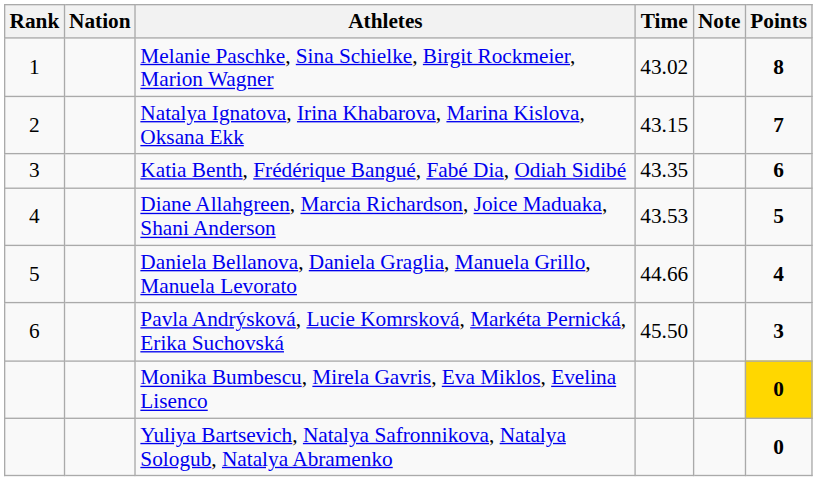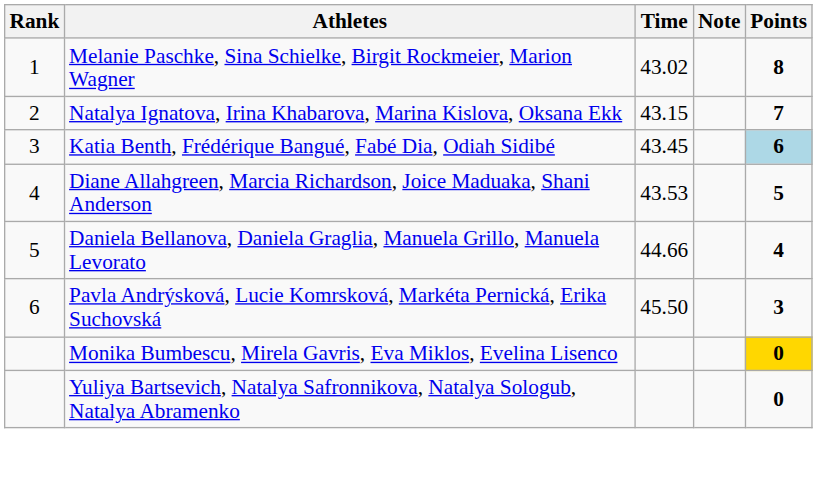 <table class="wikitable sortable" style="text-align:center">
 <tr>
 <th>Rank</th>
-<th>Nation</th>
 <th>Athletes</th>
 <th>Time</th>
 <th>Note</th>
 <th>Points</th>
 </tr>
 <tr>
 <td>1</td>
-<td align=left></td>
 <td align=left><a href='#'>Melanie Paschke</a>, <a href='#'>Sina Schielke</a>, <a href='#'>Birgit Rockmeier</a>, <a href='#'>Marion Wagner</a></td>
 <td>43.02</td>
 <td></td>
 <td><strong>8</strong></td>
 </tr>
 <tr>
 <td>2</td>
-<td align=left></td>
 <td align=left><a href='#'>Natalya Ignatova</a>, <a href='#'>Irina Khabarova</a>, <a href='#'>Marina Kislova</a>, <a href='#'>Oksana Ekk</a></td>
 <td>43.15</td>
 <td></td>
 <td><strong>7</strong></td>
 </tr>
 <tr>
 <td>3</td>
-<td align=left></td>
 <td align=left><a href='#'>Katia Benth</a>, <a href='#'>Frédérique Bangué</a>, <a href='#'>Fabé Dia</a>, <a href='#'>Odiah Sidibé</a></td>
-<td>43.35</td>
+<td>43.45</td>
 <td></td>
-<td><strong>6</strong></td>
+<td style="background: lightblue;"><strong>6</strong></td>
 </tr>
 <tr>
 <td>4</td>
-<td align=left></td>
 <td align=left><a href='#'>Diane Allahgreen</a>, <a href='#'>Marcia Richardson</a>, <a href='#'>Joice Maduaka</a>, <a href='#'>Shani Anderson</a></td>
 <td>43.53</td>
 <td></td>
 <td><strong>5</strong></td>
 </tr>
 <tr>
 <td>5</td>
-<td align=left></td>
 <td align=left><a href='#'>Daniela Bellanova</a>, <a href='#'>Daniela Graglia</a>, <a href='#'>Manuela Grillo</a>, <a href='#'>Manuela Levorato</a></td>
 <td>44.66</td>
 <td></td>
 <td><strong>4</strong></td>
 </tr>
 <tr>
 <td>6</td>
-<td align=left></td>
 <td align=left><a href='#'>Pavla Andrýsková</a>, <a href='#'>Lucie Komrsková</a>, <a href='#'>Markéta Pernická</a>, <a href='#'>Erika Suchovská</a></td>
 <td>45.50</td>
 <td></td>
 <td><strong>3</strong></td>
 </tr>
 <tr>
 <td></td>
-<td align=left></td>
 <td align=left><a href='#'>Monika Bumbescu</a>, <a href='#'>Mirela Gavris</a>, <a href='#'>Eva Miklos</a>, <a href='#'>Evelina Lisenco</a></td>
 <td></td>
 <td></td>
 <td style="background: gold;"><strong>0</strong></td>
 </tr>
 <tr>
 <td></td>
-<td align=left></td>
 <td align=left><a href='#'>Yuliya Bartsevich</a>, <a href='#'>Natalya Safronnikova</a>, <a href='#'>Natalya Sologub</a>, <a href='#'>Natalya Abramenko</a></td>
 <td></td>
 <td></td>
 <td><strong>0</strong></td>
 </tr>
 </table>
